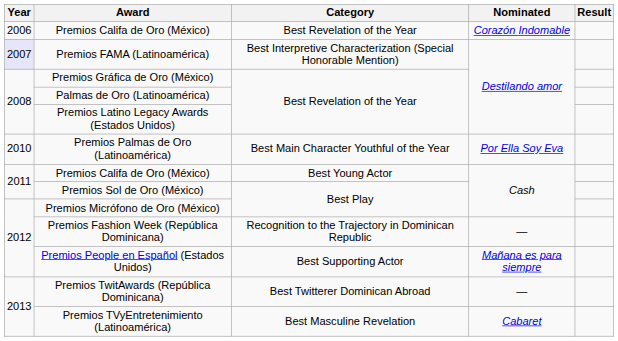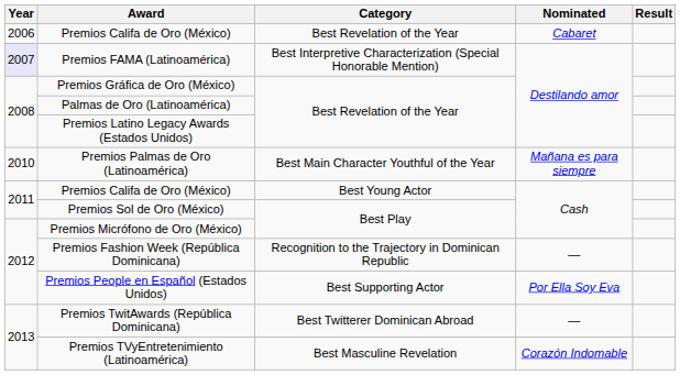 <table class="wikitable" style="margin:1em auto; text-align:center;">
 <tr>
 <th>Year</th>
 <th>Award</th>
 <th>Category</th>
 <th>Nominated</th>
 <th>Result</th>
 </tr>
 <tr>
 <td>2006</td>
 <td>Premios Califa de Oro (México)</td>
 <td>Best Revelation of the Year</td>
-<td><em><a href='#'>Corazón Indomable</a></em></td>
+<td><em><a href='#'>Cabaret</a></em></td>
 <td></td>
 </tr>
 <tr>
 <td style="background: lavender;">2007</td>
 <td>Premios FAMA (Latinoamérica)</td>
 <td>Best Interpretive Characterization (Special Honorable Mention)</td>
 <td rowspan=04><em><a href='#'>Destilando amor</a></em></td>
 <td></td>
 </tr>
 <tr>
 <td rowspan=03>2008</td>
 <td>Premios Gráfica de Oro (México)</td>
 <td rowspan="3">Best Revelation of the Year</td>
 <td></td>
 </tr>
 <tr>
 <td>Palmas de Oro (Latinoamérica)</td>
 <td></td>
 </tr>
 <tr>
 <td>Premios Latino Legacy Awards (Estados Unidos)</td>
 <td></td>
 </tr>
 <tr>
 <td>2010</td>
 <td>Premios Palmas de Oro (Latinoamérica)</td>
 <td>Best Main Character Youthful of the Year</td>
-<td><em><a href='#'>Por Ella Soy Eva</a></em></td>
+<td><em><a href='#'>Mañana es para siempre</a></em></td>
 <td></td>
 </tr>
 <tr>
 <td rowspan=02>2011</td>
 <td>Premios Califa de Oro (México)</td>
 <td>Best Young Actor</td>
 <td rowspan="3"><em>Cash</em></td>
 <td></td>
 </tr>
 <tr>
 <td>Premios Sol de Oro (México)</td>
 <td rowspan="2">Best Play</td>
 <td></td>
 </tr>
 <tr>
 <td rowspan=03>2012</td>
 <td>Premios Micrófono de Oro (México)</td>
 <td></td>
 </tr>
 <tr>
 <td>Premios Fashion Week (República Dominicana)</td>
 <td>Recognition to the Trajectory in Dominican Republic</td>
 <td>—</td>
 <td></td>
 </tr>
 <tr>
 <td><a href='#'>Premios People en Español</a> (Estados Unidos)</td>
 <td>Best Supporting Actor</td>
-<td><em><a href='#'>Mañana es para siempre</a></em></td>
+<td><em><a href='#'>Por Ella Soy Eva</a></em></td>
 <td></td>
 </tr>
 <tr>
 <td rowspan=02>2013</td>
 <td>Premios TwitAwards (República Dominicana)</td>
 <td>Best Twitterer Dominican Abroad</td>
 <td>—</td>
 <td></td>
 </tr>
 <tr>
 <td>Premios TVyEntretenimiento (Latinoamérica)</td>
 <td>Best Masculine Revelation</td>
-<td><em><a href='#'>Cabaret</a></em></td>
+<td><em><a href='#'>Corazón Indomable</a></em></td>
 <td></td>
 </tr>
 </table>
